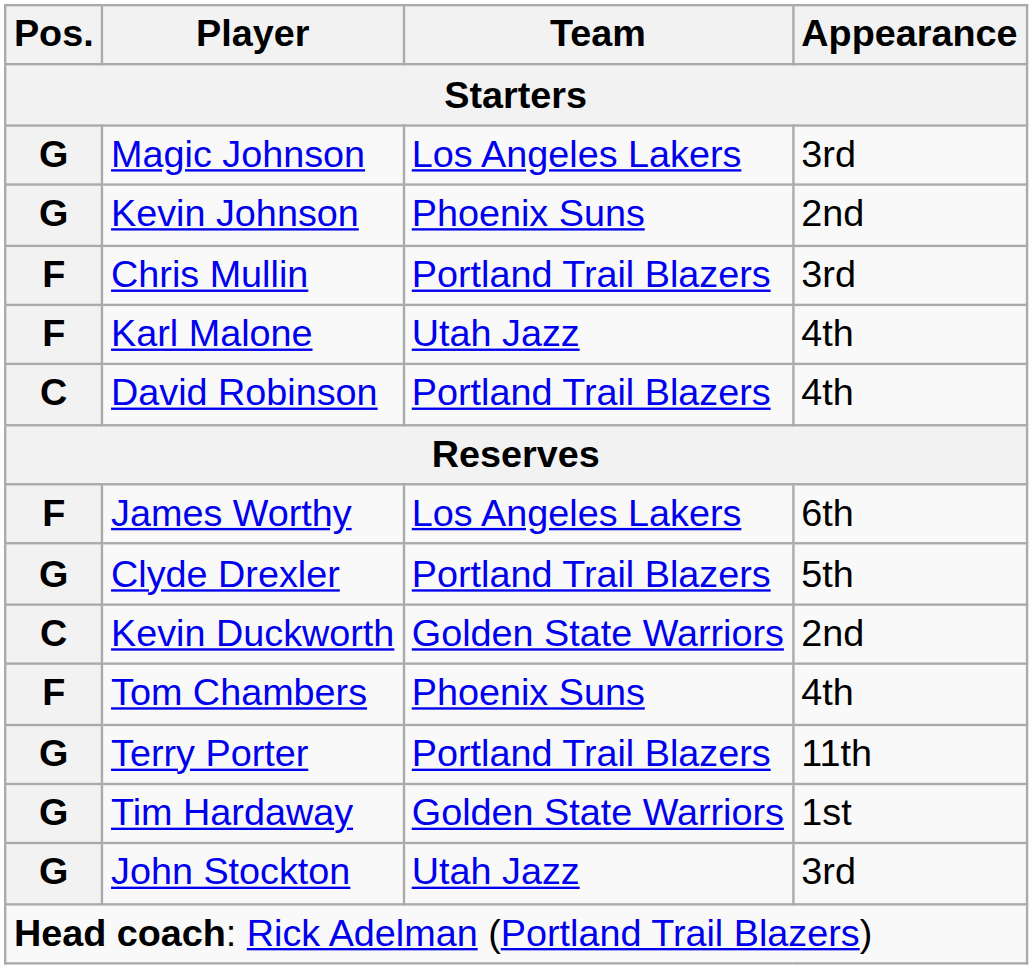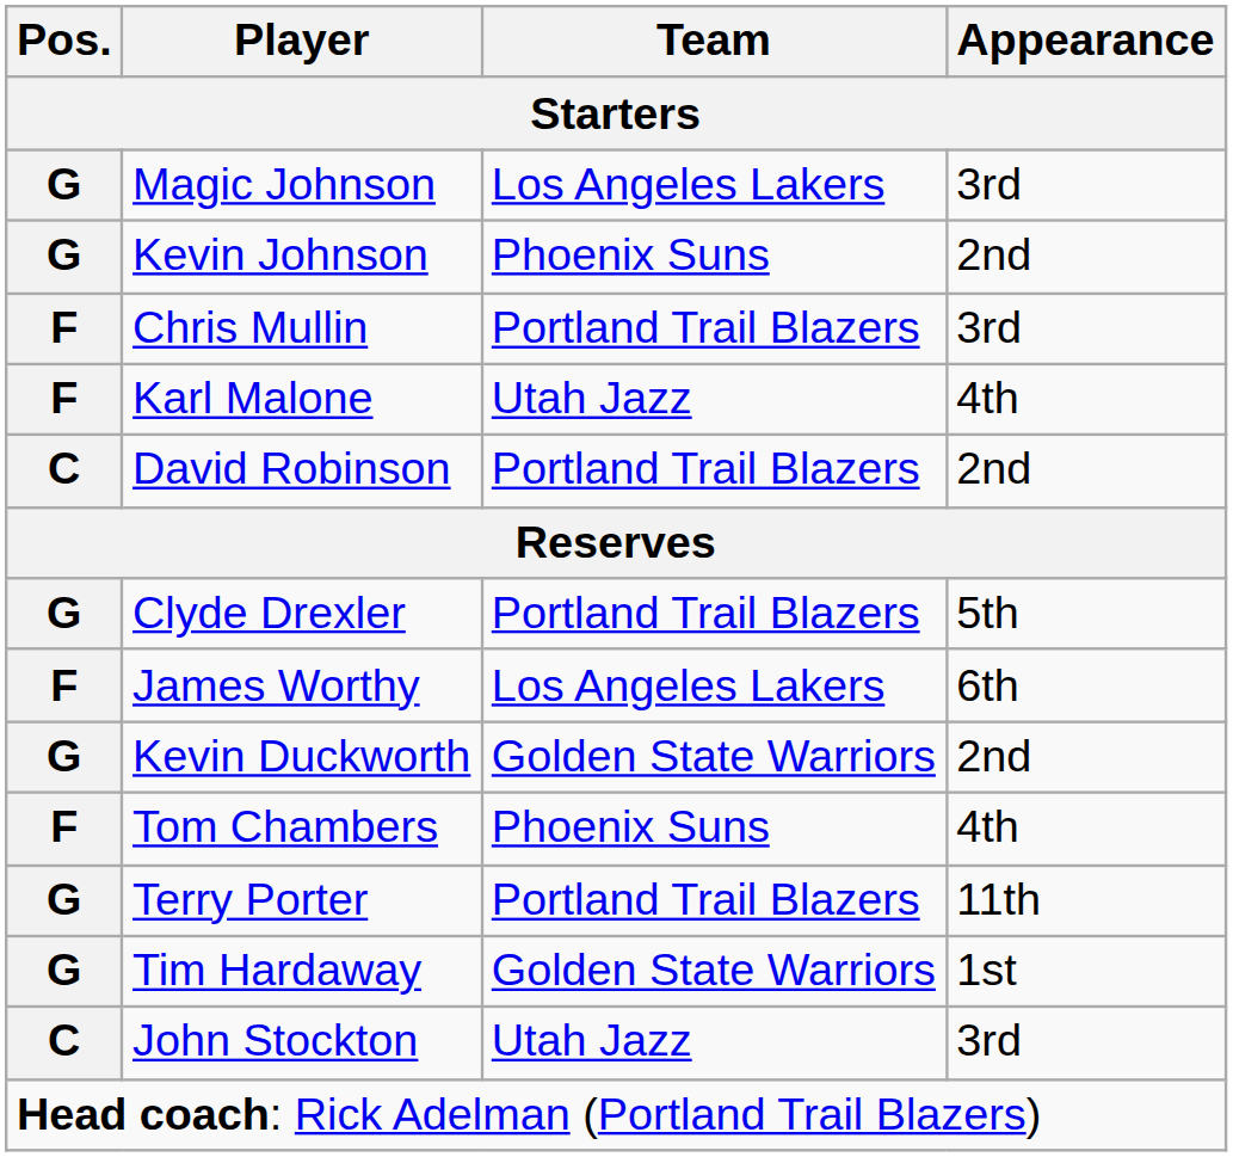 <table class="wikitable">
 <tr>
 <th>Pos.</th>
 <th>Player</th>
 <th>Team</th>
 <th>Appearance</th>
 </tr>
 <tr>
 <th colspan="4">Starters</th>
 </tr>
 <tr>
 <th>G</th>
 <td><a href='#'>Magic Johnson</a></td>
 <td><a href='#'>Los Angeles Lakers</a></td>
 <td>3rd</td>
 </tr>
 <tr>
 <th>G</th>
 <td><a href='#'>Kevin Johnson</a></td>
 <td><a href='#'>Phoenix Suns</a></td>
 <td>2nd</td>
 </tr>
 <tr>
 <th>F</th>
 <td><a href='#'>Chris Mullin</a></td>
 <td><a href='#'>Portland Trail Blazers</a></td>
 <td>3rd</td>
 </tr>
 <tr>
 <th>F</th>
 <td><a href='#'>Karl Malone</a></td>
 <td><a href='#'>Utah Jazz</a></td>
 <td>4th</td>
 </tr>
 <tr>
 <th>C</th>
 <td><a href='#'>David Robinson</a></td>
 <td><a href='#'>Portland Trail Blazers</a></td>
-<td>4th</td>
+<td>2nd</td>
 </tr>
 <tr>
 <th colspan="4">Reserves</th>
+</tr>
+<tr>
+<th>G</th>
+<td><a href='#'>Clyde Drexler</a></td>
+<td><a href='#'>Portland Trail Blazers</a></td>
+<td>5th</td>
 </tr>
 <tr>
 <th>F</th>
 <td><a href='#'>James Worthy</a></td>
 <td><a href='#'>Los Angeles Lakers</a></td>
 <td>6th</td>
 </tr>
 <tr>
 <th>G</th>
-<td><a href='#'>Clyde Drexler</a></td>
-<td><a href='#'>Portland Trail Blazers</a></td>
-<td>5th</td>
-</tr>
-<tr>
-<th>C</th>
 <td><a href='#'>Kevin Duckworth</a></td>
 <td><a href='#'>Golden State Warriors</a></td>
 <td>2nd</td>
 </tr>
 <tr>
 <th>F</th>
 <td><a href='#'>Tom Chambers</a></td>
 <td><a href='#'>Phoenix Suns</a></td>
 <td>4th</td>
 </tr>
 <tr>
 <th>G</th>
 <td><a href='#'>Terry Porter</a></td>
 <td><a href='#'>Portland Trail Blazers</a></td>
 <td>11th</td>
 </tr>
 <tr>
 <th>G</th>
 <td><a href='#'>Tim Hardaway</a></td>
 <td><a href='#'>Golden State Warriors</a></td>
 <td>1st</td>
 </tr>
 <tr>
-<th>G</th>
+<th>C</th>
 <td><a href='#'>John Stockton</a></td>
 <td><a href='#'>Utah Jazz</a></td>
 <td>3rd</td>
 </tr>
 <tr>
 <td colspan="4"><strong>Head coach</strong>: <a href='#'>Rick Adelman</a> (<a href='#'>Portland Trail Blazers</a>)</td>
 </tr>
 </table>
